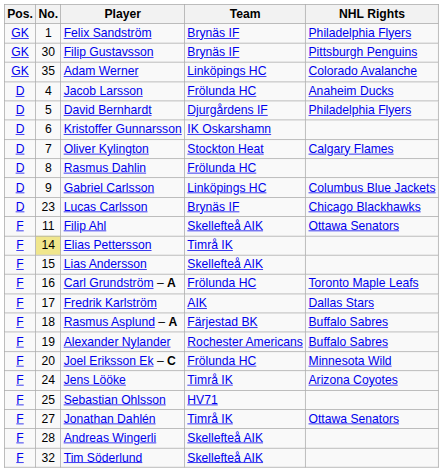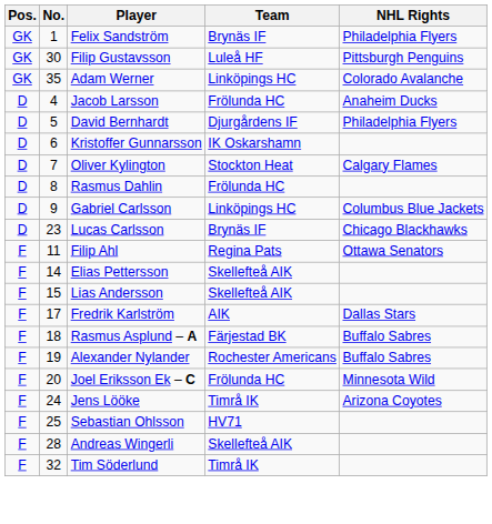 <table class="wikitable sortable">
 <tr>
 <th>Pos.</th>
 <th>No.</th>
 <th>Player</th>
 <th>Team</th>
 <th>NHL Rights</th>
 </tr>
 <tr>
 <td style="text-align:center;"><a href='#'>GK</a></td>
 <td style="text-align:center;">1</td>
 <td><a href='#'>Felix Sandström</a></td>
 <td> <a href='#'>Brynäs IF</a></td>
 <td><a href='#'>Philadelphia Flyers</a></td>
 </tr>
 <tr>
 <td style="text-align:center;"><a href='#'>GK</a></td>
 <td style="text-align:center;">30</td>
 <td><a href='#'>Filip Gustavsson</a></td>
-<td> <a href='#'>Brynäs IF</a></td>
+<td> <a href='#'>Luleå HF</a></td>
 <td><a href='#'>Pittsburgh Penguins</a></td>
 </tr>
 <tr>
 <td style="text-align:center;"><a href='#'>GK</a></td>
 <td style="text-align:center;">35</td>
 <td><a href='#'>Adam Werner</a></td>
 <td> <a href='#'>Linköpings HC</a></td>
 <td><a href='#'>Colorado Avalanche</a></td>
 </tr>
 <tr>
 <td style="text-align:center;"><a href='#'>D</a></td>
 <td style="text-align:center;">4</td>
 <td><a href='#'>Jacob Larsson</a></td>
 <td> <a href='#'>Frölunda HC</a></td>
 <td><a href='#'>Anaheim Ducks</a></td>
 </tr>
 <tr>
 <td style="text-align:center;"><a href='#'>D</a></td>
 <td style="text-align:center;">5</td>
 <td><a href='#'>David Bernhardt</a></td>
 <td> <a href='#'>Djurgårdens IF</a></td>
 <td><a href='#'>Philadelphia Flyers</a></td>
 </tr>
 <tr>
 <td style="text-align:center;"><a href='#'>D</a></td>
 <td style="text-align:center;">6</td>
 <td><a href='#'>Kristoffer Gunnarsson</a></td>
 <td> <a href='#'>IK Oskarshamn</a></td>
 <td></td>
 </tr>
 <tr>
 <td style="text-align:center;"><a href='#'>D</a></td>
 <td style="text-align:center;">7</td>
 <td><a href='#'>Oliver Kylington</a></td>
 <td> <a href='#'>Stockton Heat</a></td>
 <td><a href='#'>Calgary Flames</a></td>
 </tr>
 <tr>
 <td style="text-align:center;"><a href='#'>D</a></td>
 <td style="text-align:center;">8</td>
 <td><a href='#'>Rasmus Dahlin</a></td>
 <td> <a href='#'>Frölunda HC</a></td>
 <td></td>
 </tr>
 <tr>
 <td style="text-align:center;"><a href='#'>D</a></td>
 <td style="text-align:center;">9</td>
 <td><a href='#'>Gabriel Carlsson</a></td>
 <td> <a href='#'>Linköpings HC</a></td>
 <td><a href='#'>Columbus Blue Jackets</a></td>
 </tr>
 <tr>
 <td style="text-align:center;"><a href='#'>D</a></td>
 <td style="text-align:center;">23</td>
 <td><a href='#'>Lucas Carlsson</a></td>
 <td> <a href='#'>Brynäs IF</a></td>
 <td><a href='#'>Chicago Blackhawks</a></td>
 </tr>
 <tr>
 <td style="text-align:center;"><a href='#'>F</a></td>
 <td style="text-align:center;">11</td>
 <td><a href='#'>Filip Ahl</a></td>
-<td> <a href='#'>Skellefteå AIK</a></td>
+<td> <a href='#'>Regina Pats</a></td>
 <td><a href='#'>Ottawa Senators</a></td>
 </tr>
 <tr>
 <td style="text-align:center;"><a href='#'>F</a></td>
-<td style="background: khaki; text-align:center;">14</td>
+<td style="text-align:center;">14</td>
 <td><a href='#'>Elias Pettersson</a></td>
-<td> <a href='#'>Timrå IK</a></td>
+<td> <a href='#'>Skellefteå AIK</a></td>
 <td></td>
 </tr>
 <tr>
 <td style="text-align:center;"><a href='#'>F</a></td>
 <td style="text-align:center;">15</td>
 <td><a href='#'>Lias Andersson</a></td>
 <td> <a href='#'>Skellefteå AIK</a></td>
 <td></td>
-</tr>
-<tr>
-<td style="text-align:center;"><a href='#'>F</a></td>
-<td style="text-align:center;">16</td>
-<td><a href='#'>Carl Grundström</a> – <strong>A</strong></td>
-<td> <a href='#'>Frölunda HC</a></td>
-<td><a href='#'>Toronto Maple Leafs</a></td>
 </tr>
 <tr>
 <td style="text-align:center;"><a href='#'>F</a></td>
 <td style="text-align:center;">17</td>
 <td><a href='#'>Fredrik Karlström</a></td>
 <td> <a href='#'>AIK</a></td>
 <td><a href='#'>Dallas Stars</a></td>
 </tr>
 <tr>
 <td style="text-align:center;"><a href='#'>F</a></td>
 <td style="text-align:center;">18</td>
 <td><a href='#'>Rasmus Asplund</a> – <strong>A</strong></td>
 <td> <a href='#'>Färjestad BK</a></td>
 <td><a href='#'>Buffalo Sabres</a></td>
 </tr>
 <tr>
 <td style="text-align:center;"><a href='#'>F</a></td>
 <td style="text-align:center;">19</td>
 <td><a href='#'>Alexander Nylander</a></td>
 <td> <a href='#'>Rochester Americans</a></td>
 <td><a href='#'>Buffalo Sabres</a></td>
 </tr>
 <tr>
 <td style="text-align:center;"><a href='#'>F</a></td>
 <td style="text-align:center;">20</td>
 <td><a href='#'>Joel Eriksson Ek</a> – <strong>C</strong></td>
 <td> <a href='#'>Frölunda HC</a></td>
 <td><a href='#'>Minnesota Wild</a></td>
 </tr>
 <tr>
 <td style="text-align:center;"><a href='#'>F</a></td>
 <td style="text-align:center;">24</td>
 <td><a href='#'>Jens Lööke</a></td>
 <td> <a href='#'>Timrå IK</a></td>
 <td><a href='#'>Arizona Coyotes</a></td>
 </tr>
 <tr>
 <td style="text-align:center;"><a href='#'>F</a></td>
 <td style="text-align:center;">25</td>
 <td><a href='#'>Sebastian Ohlsson</a></td>
 <td> <a href='#'>HV71</a></td>
 <td></td>
 </tr>
 <tr>
 <td style="text-align:center;"><a href='#'>F</a></td>
-<td style="text-align:center;">27</td>
-<td><a href='#'>Jonathan Dahlén</a></td>
-<td> <a href='#'>Timrå IK</a></td>
-<td><a href='#'>Ottawa Senators</a></td>
-</tr>
-<tr>
-<td style="text-align:center;"><a href='#'>F</a></td>
 <td style="text-align:center;">28</td>
 <td><a href='#'>Andreas Wingerli</a></td>
 <td> <a href='#'>Skellefteå AIK</a></td>
 <td></td>
 </tr>
 <tr>
 <td style="text-align:center;"><a href='#'>F</a></td>
 <td style="text-align:center;">32</td>
 <td><a href='#'>Tim Söderlund</a></td>
-<td> <a href='#'>Skellefteå AIK</a></td>
+<td> <a href='#'>Timrå IK</a></td>
 <td></td>
 </tr>
 </table>
